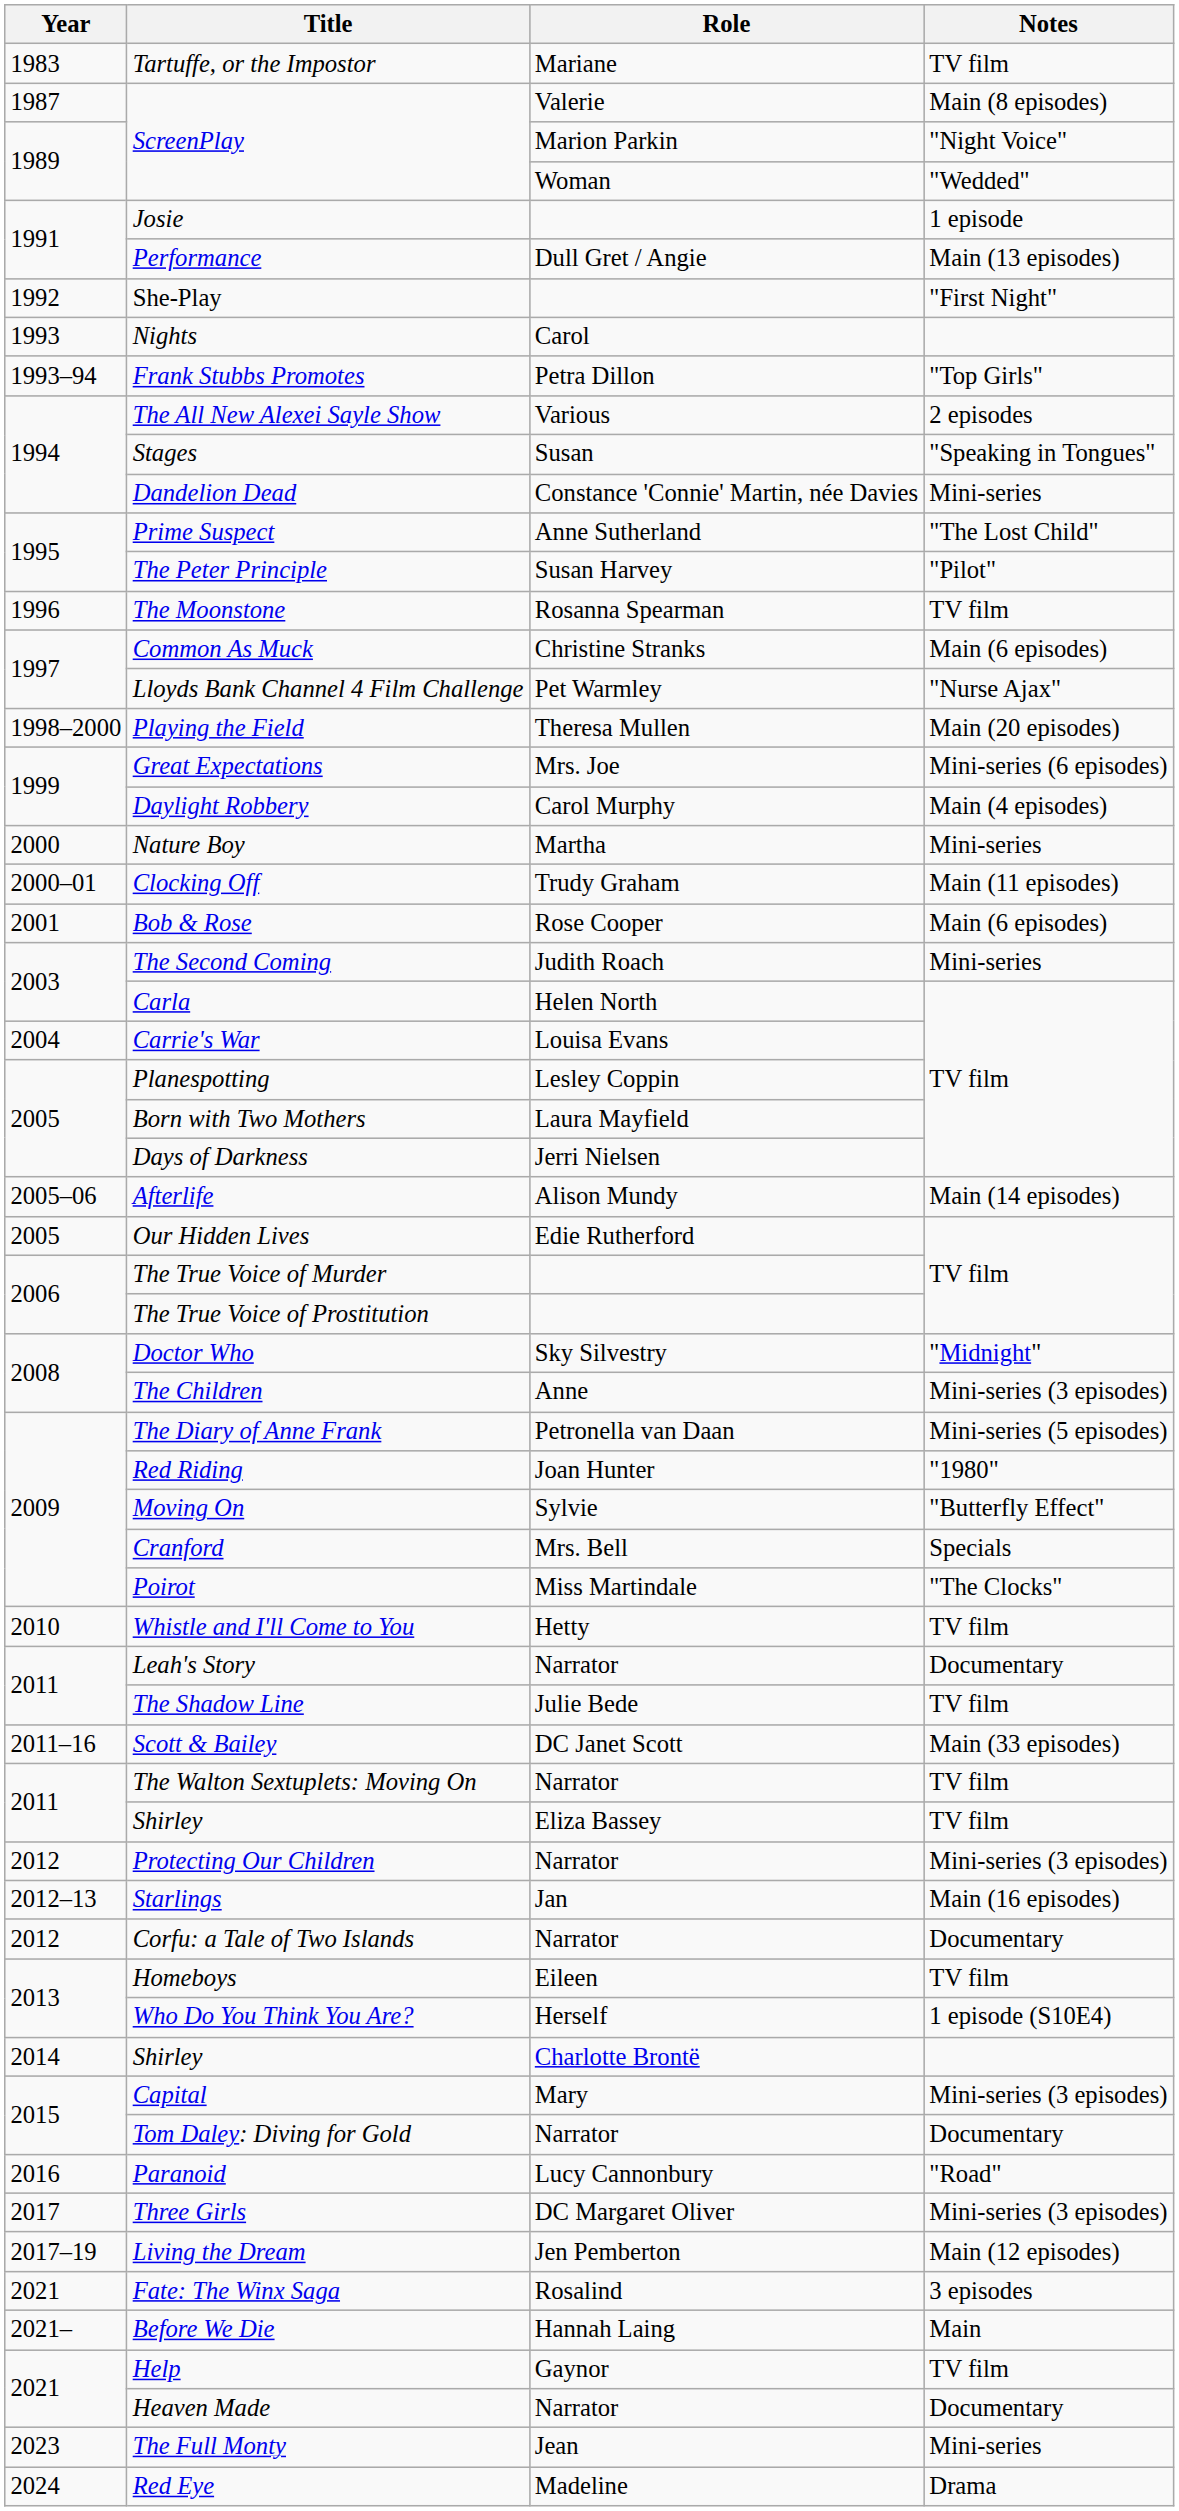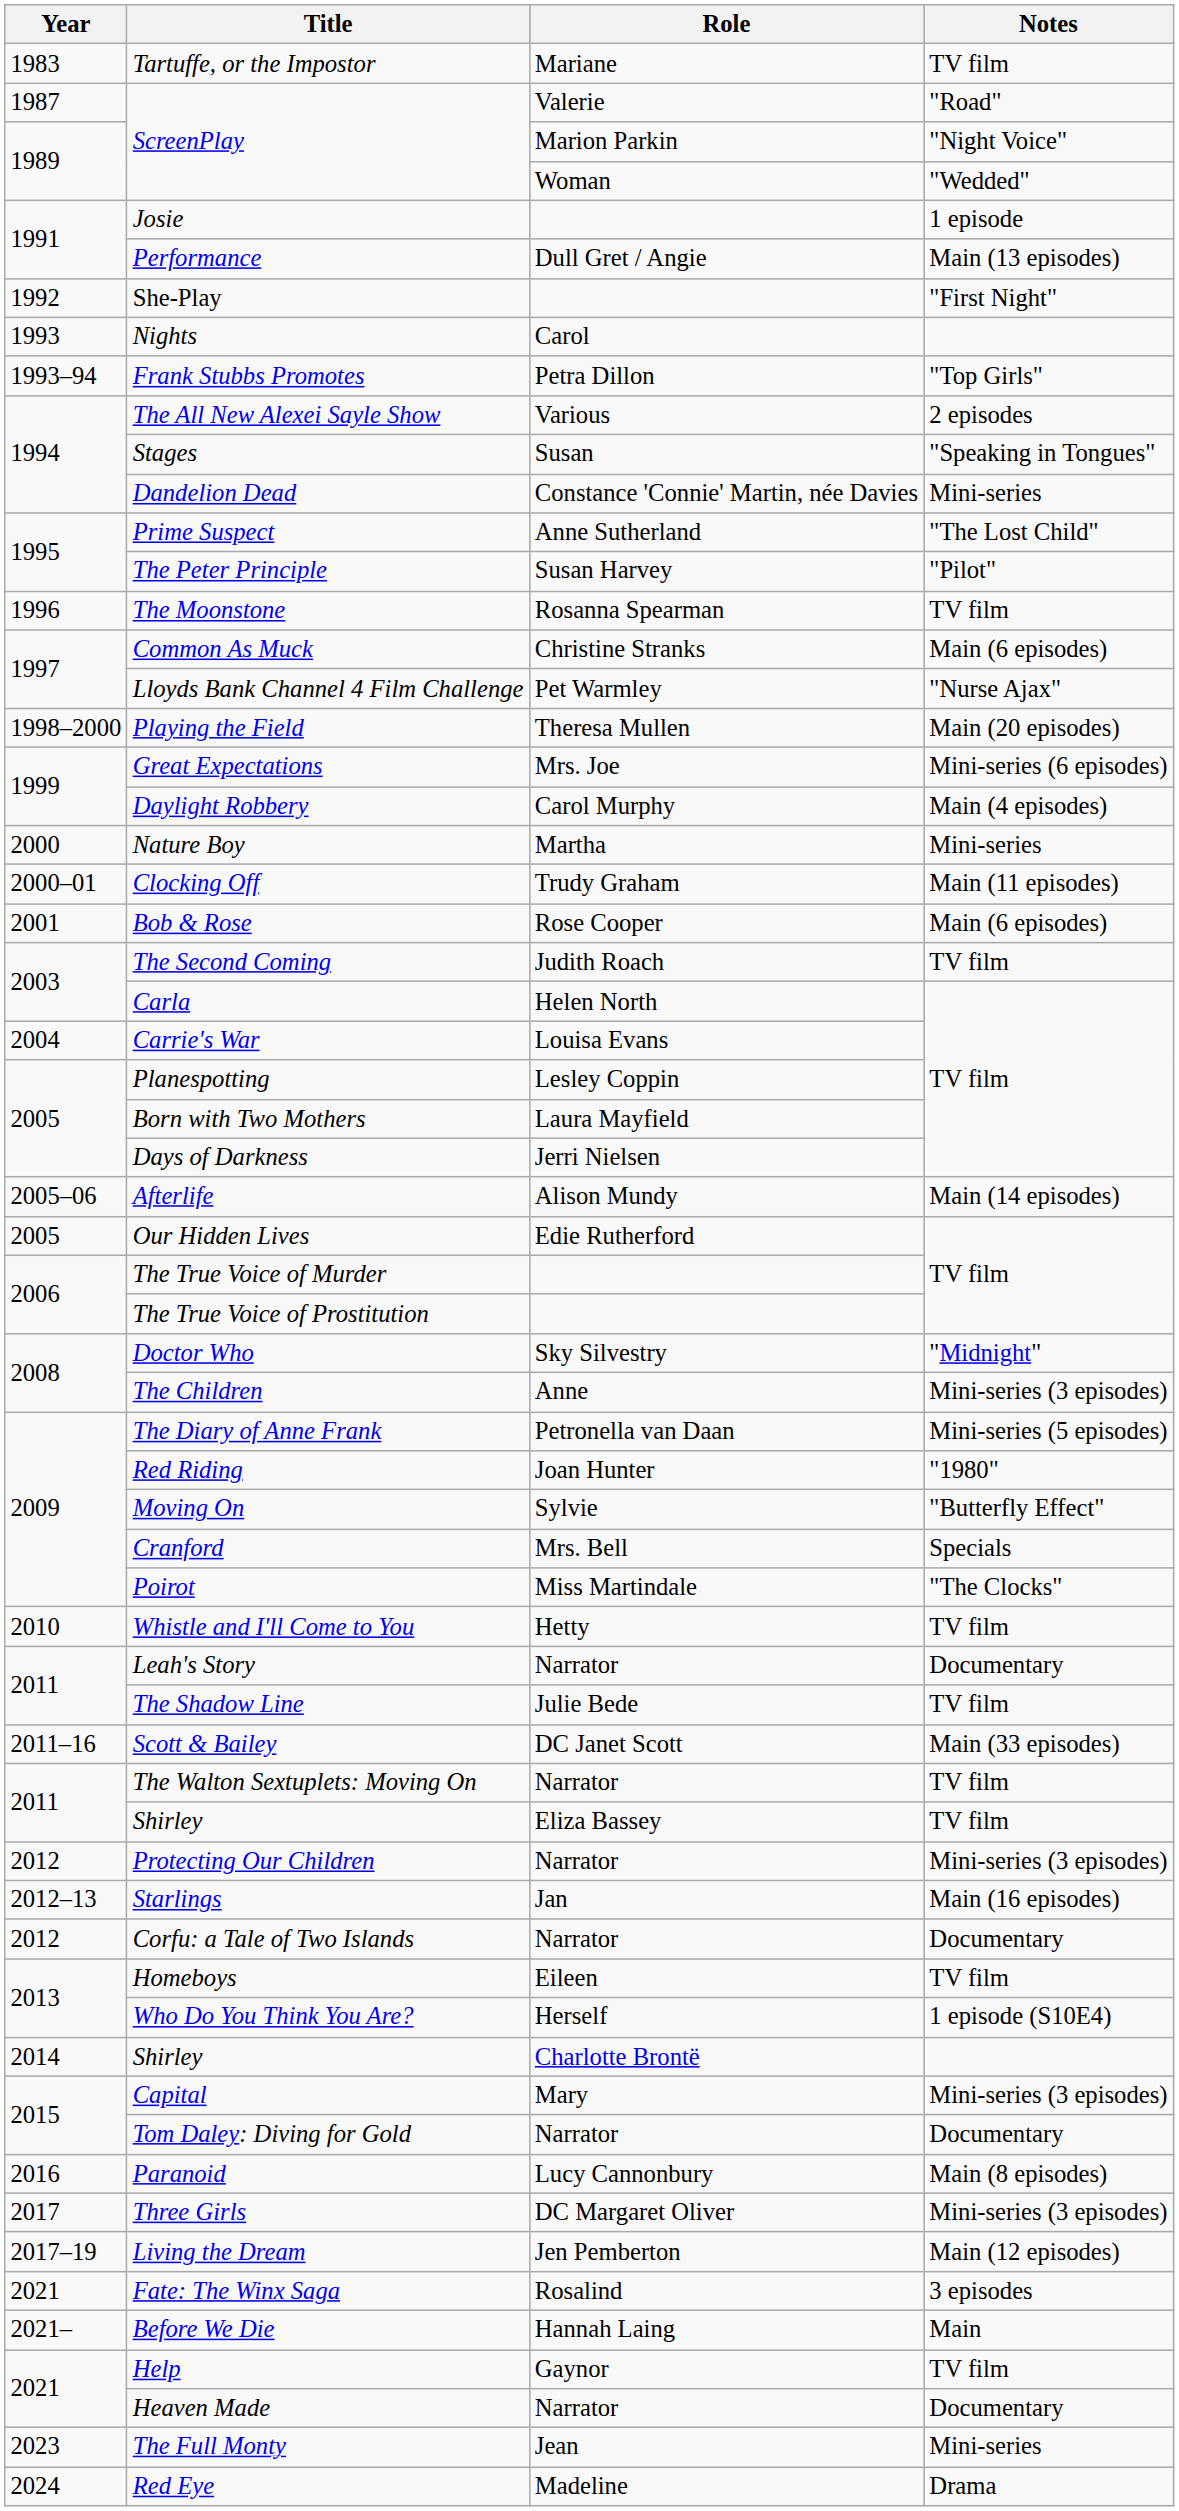 <table class="wikitable">
 <tr>
 <th>Year</th>
 <th>Title</th>
 <th>Role</th>
 <th>Notes</th>
 </tr>
 <tr>
 <td>1983</td>
 <td><em>Tartuffe, or the Impostor</em></td>
 <td>Mariane</td>
 <td>TV film</td>
 </tr>
 <tr>
 <td>1987</td>
 <td rowspan="3"><em><a href='#'>ScreenPlay</a></em></td>
 <td>Valerie</td>
-<td>Main (8 episodes)</td>
+<td>"Road"</td>
 </tr>
 <tr>
 <td rowspan="2">1989</td>
 <td>Marion Parkin</td>
 <td>"Night Voice"</td>
 </tr>
 <tr>
 <td>Woman</td>
 <td>"Wedded"</td>
 </tr>
 <tr>
 <td rowspan="2">1991</td>
 <td><em>Josie</em></td>
 <td></td>
 <td>1 episode</td>
 </tr>
 <tr>
 <td><em><a href='#'>Performance</a></em></td>
 <td>Dull Gret / Angie</td>
 <td>Main (13 episodes)</td>
 </tr>
 <tr>
 <td>1992</td>
 <td>She-Play</td>
 <td></td>
 <td>"First Night"</td>
 </tr>
 <tr>
 <td>1993</td>
 <td><em>Nights</em></td>
 <td>Carol</td>
 <td></td>
 </tr>
 <tr>
 <td>1993–94</td>
 <td><em><a href='#'>Frank Stubbs Promotes</a></em></td>
 <td>Petra Dillon</td>
 <td>"Top Girls"</td>
 </tr>
 <tr>
 <td rowspan="3">1994</td>
 <td><em><a href='#'>The All New Alexei Sayle Show</a></em></td>
 <td>Various</td>
 <td>2 episodes</td>
 </tr>
 <tr>
 <td><em>Stages</em></td>
 <td>Susan</td>
 <td>"Speaking in Tongues"</td>
 </tr>
 <tr>
 <td><em><a href='#'>Dandelion Dead</a></em></td>
 <td>Constance 'Connie' Martin, née Davies</td>
 <td>Mini-series</td>
 </tr>
 <tr>
 <td rowspan="2">1995</td>
 <td><em><a href='#'>Prime Suspect</a></em></td>
 <td>Anne Sutherland</td>
 <td>"The Lost Child"</td>
 </tr>
 <tr>
 <td><em><a href='#'>The Peter Principle</a></em></td>
 <td>Susan Harvey</td>
 <td>"Pilot"</td>
 </tr>
 <tr>
 <td>1996</td>
 <td><em><a href='#'>The Moonstone</a></em></td>
 <td>Rosanna Spearman</td>
 <td>TV film</td>
 </tr>
 <tr>
 <td rowspan="2">1997</td>
 <td><em><a href='#'>Common As Muck</a></em></td>
 <td>Christine Stranks</td>
 <td>Main (6 episodes)</td>
 </tr>
 <tr>
 <td><em>Lloyds Bank Channel 4 Film Challenge</em></td>
 <td>Pet Warmley</td>
 <td>"Nurse Ajax"</td>
 </tr>
 <tr>
 <td>1998–2000</td>
 <td><em><a href='#'>Playing the Field</a></em></td>
 <td>Theresa Mullen</td>
 <td>Main (20 episodes)</td>
 </tr>
 <tr>
 <td rowspan="2">1999</td>
 <td><em><a href='#'>Great Expectations</a></em></td>
 <td>Mrs. Joe</td>
 <td>Mini-series (6 episodes)</td>
 </tr>
 <tr>
 <td><em><a href='#'>Daylight Robbery</a></em></td>
 <td>Carol Murphy</td>
 <td>Main (4 episodes)</td>
 </tr>
 <tr>
 <td>2000</td>
 <td><em>Nature Boy</em></td>
 <td>Martha</td>
 <td>Mini-series</td>
 </tr>
 <tr>
 <td>2000–01</td>
 <td><em><a href='#'>Clocking Off</a></em></td>
 <td>Trudy Graham</td>
 <td>Main (11 episodes)</td>
 </tr>
 <tr>
 <td>2001</td>
 <td><em><a href='#'>Bob & Rose</a></em></td>
 <td>Rose Cooper</td>
 <td>Main (6 episodes)</td>
 </tr>
 <tr>
 <td rowspan="2">2003</td>
 <td><em><a href='#'>The Second Coming</a></em></td>
 <td>Judith Roach</td>
-<td>Mini-series</td>
+<td>TV film</td>
 </tr>
 <tr>
 <td><em><a href='#'>Carla</a></em></td>
 <td>Helen North</td>
 <td rowspan="5">TV film</td>
 </tr>
 <tr>
 <td>2004</td>
 <td><em><a href='#'>Carrie's War</a></em></td>
 <td>Louisa Evans</td>
 </tr>
 <tr>
 <td rowspan="3">2005</td>
 <td><em>Planespotting</em></td>
 <td>Lesley Coppin</td>
 </tr>
 <tr>
 <td><em>Born with Two Mothers</em></td>
 <td>Laura Mayfield</td>
 </tr>
 <tr>
 <td><em>Days of Darkness</em></td>
 <td>Jerri Nielsen</td>
 </tr>
 <tr>
 <td>2005–06</td>
 <td><em><a href='#'>Afterlife</a></em></td>
 <td>Alison Mundy</td>
 <td>Main (14 episodes)</td>
 </tr>
 <tr>
 <td>2005</td>
 <td><em>Our Hidden Lives</em></td>
 <td>Edie Rutherford</td>
 <td rowspan="3">TV film</td>
 </tr>
 <tr>
 <td rowspan="2">2006</td>
 <td><em>The True Voice of Murder</em></td>
 <td></td>
 </tr>
 <tr>
 <td><em>The True Voice of Prostitution</em></td>
 <td></td>
 </tr>
 <tr>
 <td rowspan="2">2008</td>
 <td><em><a href='#'>Doctor Who</a></em></td>
 <td>Sky Silvestry</td>
 <td>"<a href='#'>Midnight</a>"</td>
 </tr>
 <tr>
 <td><em><a href='#'>The Children</a></em></td>
 <td>Anne</td>
 <td>Mini-series (3 episodes)</td>
 </tr>
 <tr>
 <td rowspan="5">2009</td>
 <td><em><a href='#'>The Diary of Anne Frank</a></em></td>
 <td>Petronella van Daan</td>
 <td>Mini-series (5 episodes)</td>
 </tr>
 <tr>
 <td><em><a href='#'>Red Riding</a></em></td>
 <td>Joan Hunter</td>
 <td>"1980"</td>
 </tr>
 <tr>
 <td><em><a href='#'>Moving On</a></em></td>
 <td>Sylvie</td>
 <td>"Butterfly Effect"</td>
 </tr>
 <tr>
 <td><em><a href='#'>Cranford</a></em></td>
 <td>Mrs. Bell</td>
 <td>Specials</td>
 </tr>
 <tr>
 <td><em><a href='#'>Poirot</a></em></td>
 <td>Miss Martindale</td>
 <td>"The Clocks"</td>
 </tr>
 <tr>
 <td>2010</td>
 <td><em><a href='#'>Whistle and I'll Come to You</a></em></td>
 <td>Hetty</td>
 <td>TV film</td>
 </tr>
 <tr>
 <td rowspan="2">2011</td>
 <td><em>Leah's Story</em></td>
 <td>Narrator</td>
 <td>Documentary</td>
 </tr>
 <tr>
 <td><em><a href='#'>The Shadow Line</a></em></td>
 <td>Julie Bede</td>
 <td>TV film</td>
 </tr>
 <tr>
 <td>2011–16</td>
 <td><em><a href='#'>Scott & Bailey</a></em></td>
 <td>DC Janet Scott</td>
 <td>Main (33 episodes)</td>
 </tr>
 <tr>
 <td rowspan="2">2011</td>
 <td><em>The Walton Sextuplets: Moving On</em></td>
 <td>Narrator</td>
 <td>TV film</td>
 </tr>
 <tr>
 <td><em>Shirley</em></td>
 <td>Eliza Bassey</td>
 <td>TV film</td>
 </tr>
 <tr>
 <td>2012</td>
 <td><em><a href='#'>Protecting Our Children</a></em></td>
 <td>Narrator</td>
 <td>Mini-series (3 episodes)</td>
 </tr>
 <tr>
 <td>2012–13</td>
 <td><em><a href='#'>Starlings</a></em></td>
 <td>Jan</td>
 <td>Main (16 episodes)</td>
 </tr>
 <tr>
 <td>2012</td>
 <td><em>Corfu: a Tale of Two Islands</em></td>
 <td>Narrator</td>
 <td>Documentary</td>
 </tr>
 <tr>
 <td rowspan="2">2013</td>
 <td><em>Homeboys</em></td>
 <td>Eileen</td>
 <td>TV film</td>
 </tr>
 <tr>
 <td><em><a href='#'>Who Do You Think You Are?</a></em></td>
 <td>Herself</td>
 <td>1 episode (S10E4)</td>
 </tr>
 <tr>
 <td>2014</td>
 <td><em>Shirley</em></td>
 <td><a href='#'>Charlotte Brontë</a></td>
 <td></td>
 </tr>
 <tr>
 <td rowspan="2">2015</td>
 <td><em><a href='#'>Capital</a></em></td>
 <td>Mary</td>
 <td>Mini-series (3 episodes)</td>
 </tr>
 <tr>
 <td><em><a href='#'>Tom Daley</a>: Diving for Gold</em></td>
 <td>Narrator</td>
 <td>Documentary</td>
 </tr>
 <tr>
 <td>2016</td>
 <td><em><a href='#'>Paranoid</a></em></td>
 <td>Lucy Cannonbury</td>
-<td>"Road"</td>
+<td>Main (8 episodes)</td>
 </tr>
 <tr>
 <td>2017</td>
 <td><em><a href='#'>Three Girls</a></em></td>
 <td>DC Margaret Oliver</td>
 <td>Mini-series (3 episodes)</td>
 </tr>
 <tr>
 <td>2017–19</td>
 <td><em><a href='#'>Living the Dream</a></em></td>
 <td>Jen Pemberton</td>
 <td>Main (12 episodes)</td>
 </tr>
 <tr>
 <td>2021</td>
 <td><em><a href='#'>Fate: The Winx Saga</a></em></td>
 <td>Rosalind</td>
 <td>3 episodes</td>
 </tr>
 <tr>
 <td>2021–</td>
 <td><em><a href='#'>Before We Die</a></em></td>
 <td>Hannah Laing</td>
 <td>Main</td>
 </tr>
 <tr>
 <td rowspan="2">2021</td>
 <td><em><a href='#'>Help</a></em></td>
 <td>Gaynor</td>
 <td>TV film</td>
 </tr>
 <tr>
 <td><em>Heaven Made</em></td>
 <td>Narrator</td>
 <td>Documentary</td>
 </tr>
 <tr>
 <td>2023</td>
 <td><em><a href='#'>The Full Monty</a></em></td>
 <td>Jean</td>
 <td>Mini-series</td>
 </tr>
 <tr>
 <td>2024</td>
 <td><em><a href='#'>Red Eye</a></em></td>
 <td>Madeline</td>
 <td>Drama</td>
 </tr>
 </table>
